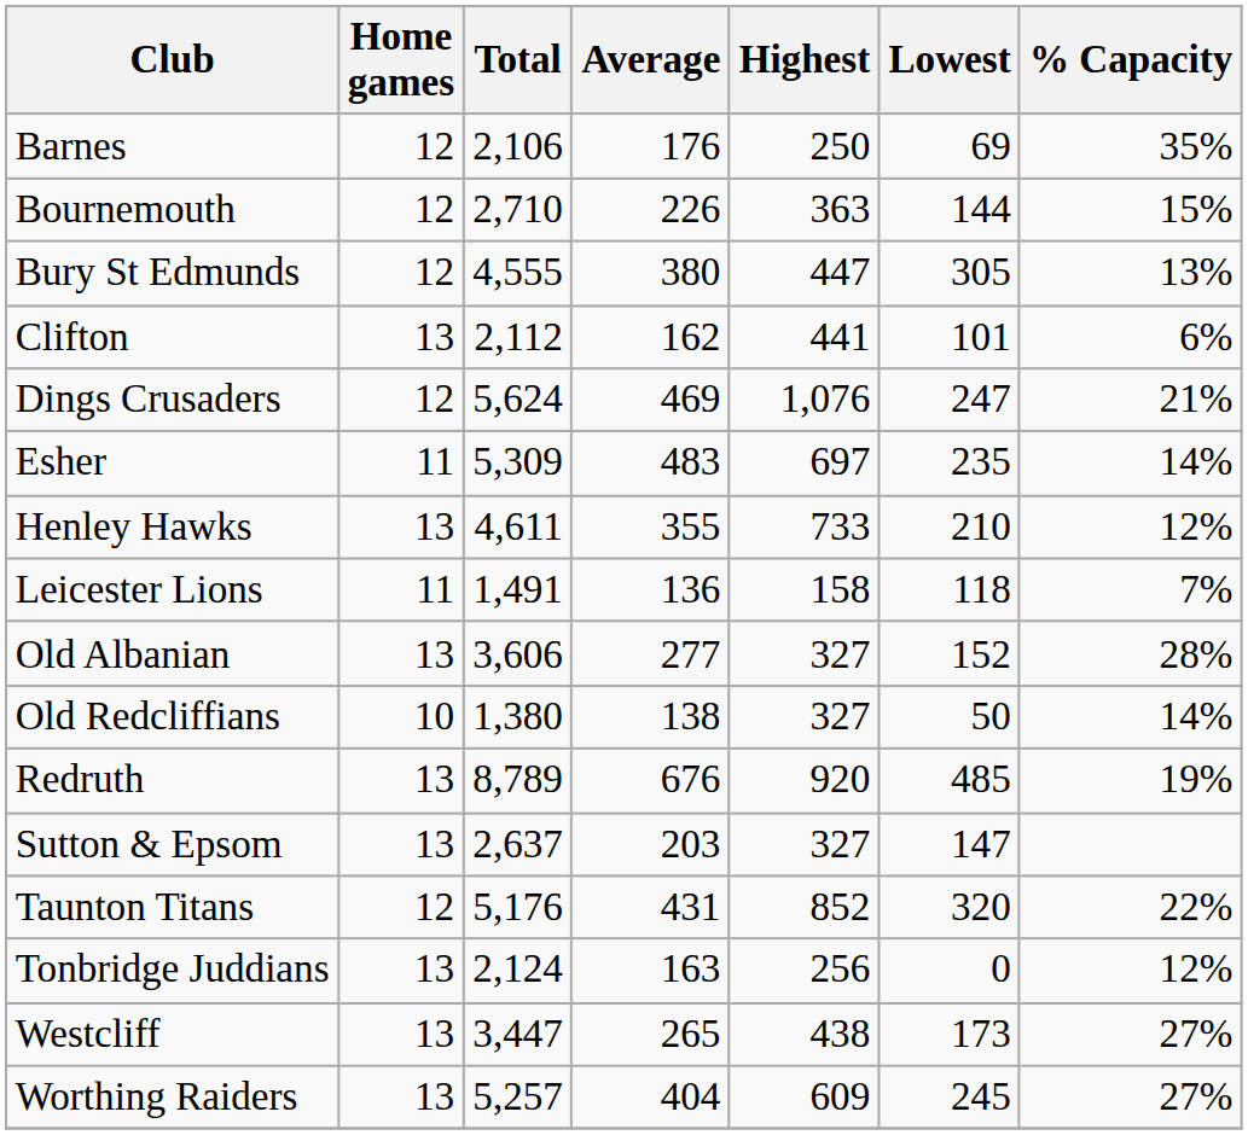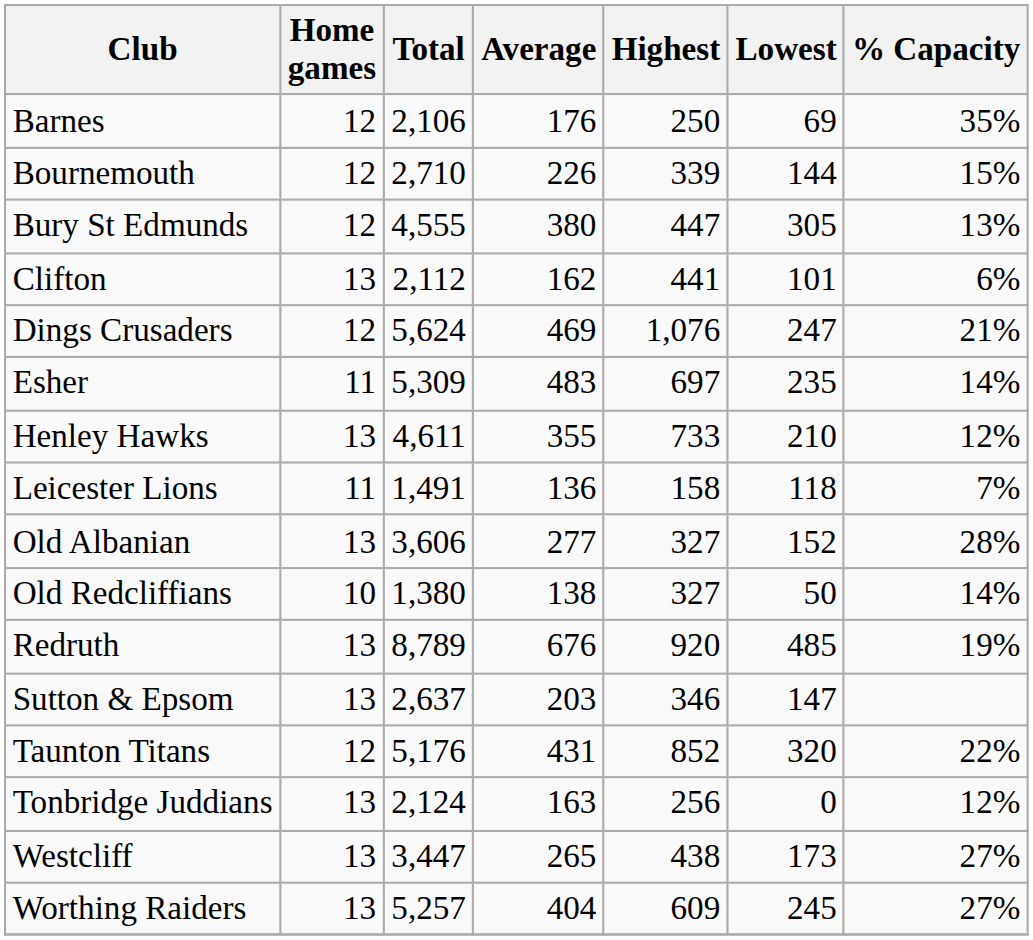 <table class="wikitable sortable" style="text-align:right">
 <tr>
 <th>Club</th>
 <th>Home<br>games</th>
 <th>Total</th>
 <th>Average</th>
 <th>Highest</th>
 <th>Lowest</th>
 <th>% Capacity</th>
 </tr>
 <tr>
 <td style="text-align:left">Barnes</td>
 <td>12</td>
 <td>2,106</td>
 <td>176</td>
 <td>250</td>
 <td>69</td>
 <td>35%</td>
 </tr>
 <tr>
 <td style="text-align:left">Bournemouth</td>
 <td>12</td>
 <td>2,710</td>
 <td>226</td>
-<td>363</td>
+<td>339</td>
 <td>144</td>
 <td>15%</td>
 </tr>
 <tr>
 <td style="text-align:left">Bury St Edmunds</td>
 <td>12</td>
 <td>4,555</td>
 <td>380</td>
 <td>447</td>
 <td>305</td>
 <td>13%</td>
 </tr>
 <tr>
 <td style="text-align:left">Clifton</td>
 <td>13</td>
 <td>2,112</td>
 <td>162</td>
 <td>441</td>
 <td>101</td>
 <td>6%</td>
 </tr>
 <tr>
 <td style="text-align:left">Dings Crusaders</td>
 <td>12</td>
 <td>5,624</td>
 <td>469</td>
 <td>1,076</td>
 <td>247</td>
 <td>21%</td>
 </tr>
 <tr>
 <td style="text-align:left">Esher</td>
 <td>11</td>
 <td>5,309</td>
 <td>483</td>
 <td>697</td>
 <td>235</td>
 <td>14%</td>
 </tr>
 <tr>
 <td style="text-align:left">Henley Hawks</td>
 <td>13</td>
 <td>4,611</td>
 <td>355</td>
 <td>733</td>
 <td>210</td>
 <td>12%</td>
 </tr>
 <tr>
 <td style="text-align:left">Leicester Lions</td>
 <td>11</td>
 <td>1,491</td>
 <td>136</td>
 <td>158</td>
 <td>118</td>
 <td>7%</td>
 </tr>
 <tr>
 <td style="text-align:left">Old Albanian</td>
 <td>13</td>
 <td>3,606</td>
 <td>277</td>
 <td>327</td>
 <td>152</td>
 <td>28%</td>
 </tr>
 <tr>
 <td style="text-align:left">Old Redcliffians</td>
 <td>10</td>
 <td>1,380</td>
 <td>138</td>
 <td>327</td>
 <td>50</td>
 <td>14%</td>
 </tr>
 <tr>
 <td style="text-align:left">Redruth</td>
 <td>13</td>
 <td>8,789</td>
 <td>676</td>
 <td>920</td>
 <td>485</td>
 <td>19%</td>
 </tr>
 <tr>
 <td style="text-align:left">Sutton & Epsom</td>
 <td>13</td>
 <td>2,637</td>
 <td>203</td>
-<td>327</td>
+<td>346</td>
 <td>147</td>
 <td></td>
 </tr>
 <tr>
 <td style="text-align:left">Taunton Titans</td>
 <td>12</td>
 <td>5,176</td>
 <td>431</td>
 <td>852</td>
 <td>320</td>
 <td>22%</td>
 </tr>
 <tr>
 <td style="text-align:left">Tonbridge Juddians</td>
 <td>13</td>
 <td>2,124</td>
 <td>163</td>
 <td>256</td>
 <td>0</td>
 <td>12%</td>
 </tr>
 <tr>
 <td style="text-align:left">Westcliff</td>
 <td>13</td>
 <td>3,447</td>
 <td>265</td>
 <td>438</td>
 <td>173</td>
 <td>27%</td>
 </tr>
 <tr>
 <td style="text-align:left">Worthing Raiders</td>
 <td>13</td>
 <td>5,257</td>
 <td>404</td>
 <td>609</td>
 <td>245</td>
 <td>27%</td>
 </tr>
 <tr>
 </tr>
 </table>
